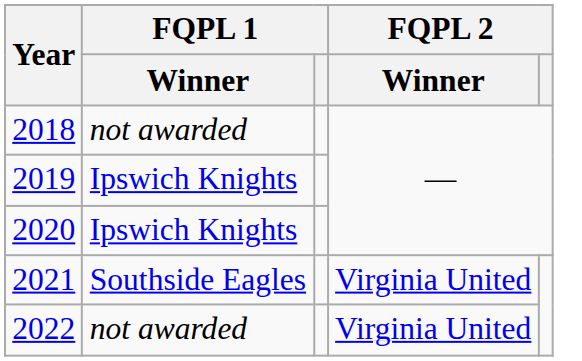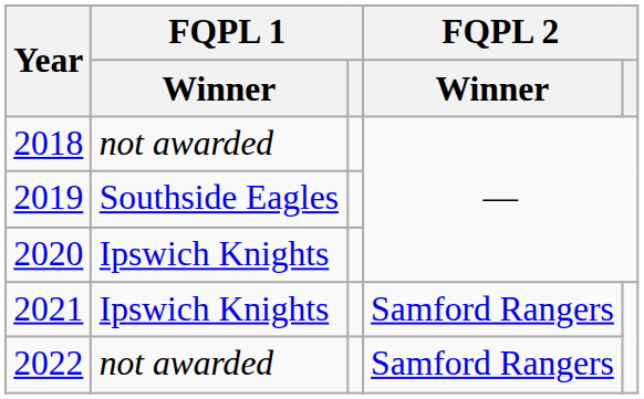 <table class="wikitable sortable">
 <tr>
 <th rowspan="2">Year</th>
 <th colspan="2">FQPL 1</th>
 <th colspan="2">FQPL 2</th>
 </tr>
 <tr>
 <th>Winner</th>
 <th></th>
 <th>Winner</th>
 <th></th>
 </tr>
 <tr>
 <td><a href='#'>2018</a></td>
 <td><em>not awarded</em></td>
 <td></td>
 <td align="center" colspan="3" rowspan="3">—</td>
 </tr>
 <tr>
 <td><a href='#'>2019</a></td>
-<td><a href='#'>Ipswich Knights</a></td>
+<td><a href='#'>Southside Eagles</a></td>
 <td></td>
 </tr>
 <tr>
 <td><a href='#'>2020</a></td>
 <td><a href='#'>Ipswich Knights</a></td>
 <td></td>
 </tr>
 <tr>
 <td><a href='#'>2021</a></td>
-<td><a href='#'>Southside Eagles</a></td>
+<td><a href='#'>Ipswich Knights</a></td>
 <td></td>
-<td><a href='#'>Virginia United</a></td>
+<td><a href='#'>Samford Rangers</a></td>
 <td rowspan="2"></td>
 </tr>
 <tr>
 <td><a href='#'>2022</a></td>
 <td><em>not awarded</em></td>
 <td></td>
-<td><a href='#'>Virginia United</a></td>
+<td><a href='#'>Samford Rangers</a></td>
 </tr>
 </table>
